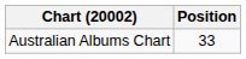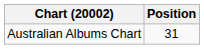 <table class="wikitable">
 <tr>
 <th>Chart (20002)</th>
 <th>Position</th>
 </tr>
 <tr>
 <td>Australian Albums Chart</td>
-<td style="text-align:center;">33</td>
+<td style="text-align:center;">31</td>
 </tr>
 </table>
